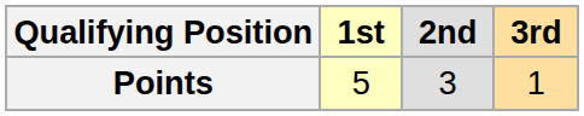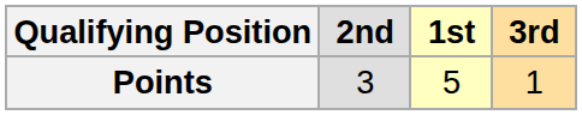 <table class="wikitable" style="font-size:85%; text-align:center">
 <tr>
 <th>Qualifying Position</th>
+<td style="background:#dfdfdf;"> <strong>2nd</strong> </td>
 <td style="background:#ffffbf;"> <strong>1st</strong> </td>
-<td style="background:#dfdfdf;"> <strong>2nd</strong> </td>
 <td style="background:#ffdf9f;"> <strong>3rd</strong> </td>
 </tr>
 <tr>
 <th>Points</th>
+<td style="background:#dfdfdf;">3</td>
 <td style="background:#ffffbf;">5</td>
-<td style="background:#dfdfdf;">3</td>
 <td style="background:#ffdf9f;">1</td>
 </tr>
 </table>
